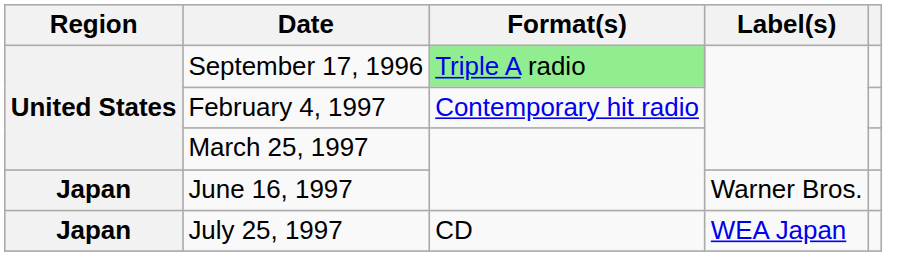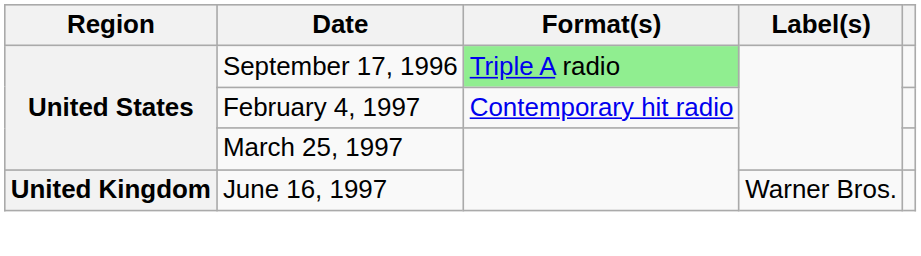 <table class="wikitable plainrowheaders">
 <tr>
 <th scope="col">Region</th>
 <th scope="col">Date</th>
 <th scope="col">Format(s)</th>
 <th scope="col">Label(s)</th>
 <th scope="col"></th>
 </tr>
 <tr>
 <th scope="row" rowspan="3">United States</th>
 <td>September 17, 1996</td>
 <td style="background: lightgreen;"><a href='#'>Triple A</a> radio</td>
 <td rowspan="3"></td>
 <td align="center"></td>
 </tr>
 <tr>
 <td>February 4, 1997</td>
 <td><a href='#'>Contemporary hit radio</a></td>
 <td align="center"></td>
 </tr>
 <tr>
 <td>March 25, 1997</td>
 <td rowspan="2"></td>
 <td align="center"></td>
 </tr>
 <tr>
-<th scope="row">Japan</th>
+<th scope="row">United Kingdom</th>
 <td>June 16, 1997</td>
 <td>Warner Bros.</td>
 <td align="center"></td>
 </tr>
-<tr>
-<th scope="row">Japan</th>
-<td>July 25, 1997</td>
-<td>CD</td>
-<td><a href='#'>WEA Japan</a></td>
-<td align="center"></td>
-</tr>
 </table>
